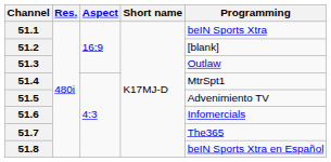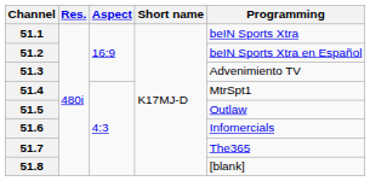 <table class="wikitable">
 <tr>
 <th scope = "col">Channel</th>
 <th scope = "col"><a href='#'>Res.</a></th>
 <th scope = "col"><a href='#'>Aspect</a></th>
 <th scope = "col">Short name</th>
 <th scope = "col">Programming</th>
 </tr>
 <tr>
 <th scope = "row">51.1</th>
 <td rowspan="8"><a href='#'>480i</a></td>
 <td rowspan=3><a href='#'>16:9</a></td>
 <td rowspan="8">K17MJ-D</td>
 <td><a href='#'>beIN Sports Xtra</a></td>
 </tr>
 <tr>
 <th scope = "row">51.2</th>
-<td>[blank]</td>
+<td><a href='#'>beIN Sports Xtra en Español</a></td>
 </tr>
 <tr>
 <th scope = "row">51.3</th>
-<td><a href='#'>Outlaw</a></td>
+<td>Advenimiento TV</td>
 </tr>
 <tr>
 <th scope = "row">51.4</th>
 <td rowspan="5"><a href='#'>4:3</a></td>
 <td>MtrSpt1</td>
 </tr>
 <tr>
 <th scope = "row">51.5</th>
-<td>Advenimiento TV</td>
+<td><a href='#'>Outlaw</a></td>
 </tr>
 <tr>
 <th scope = "row">51.6</th>
 <td><a href='#'>Infomercials</a></td>
 </tr>
 <tr>
 <th scope = "row">51.7</th>
 <td><a href='#'>The365</a></td>
 </tr>
 <tr>
 <th>51.8</th>
-<td><a href='#'>beIN Sports Xtra en Español</a></td>
+<td>[blank]</td>
 </tr>
 </table>
